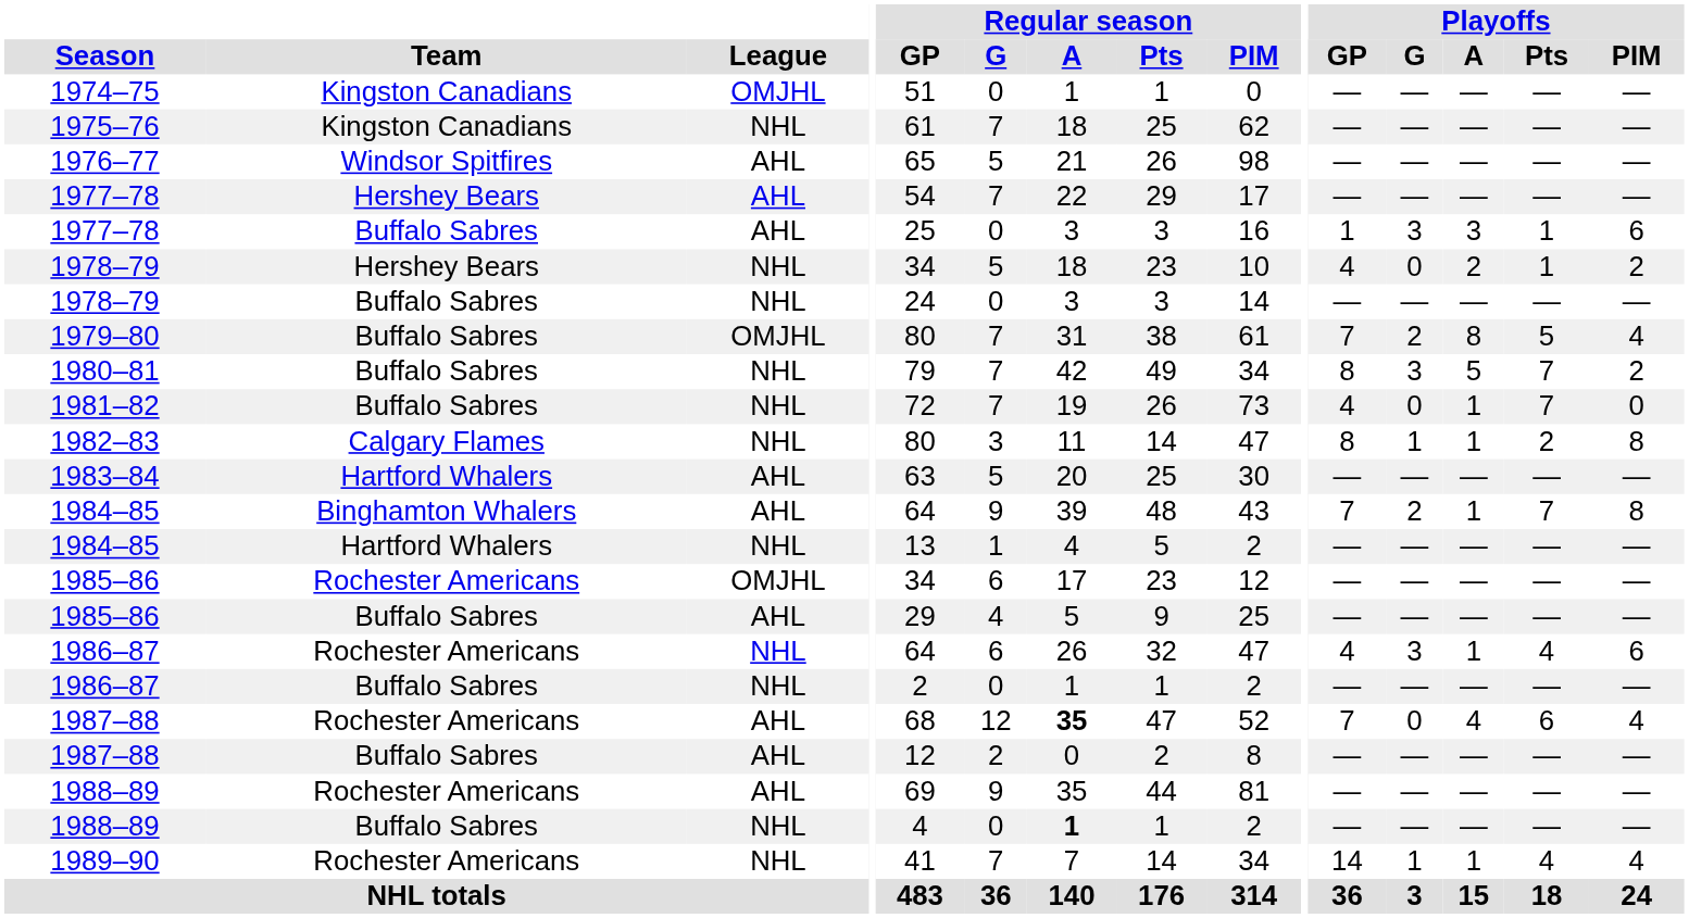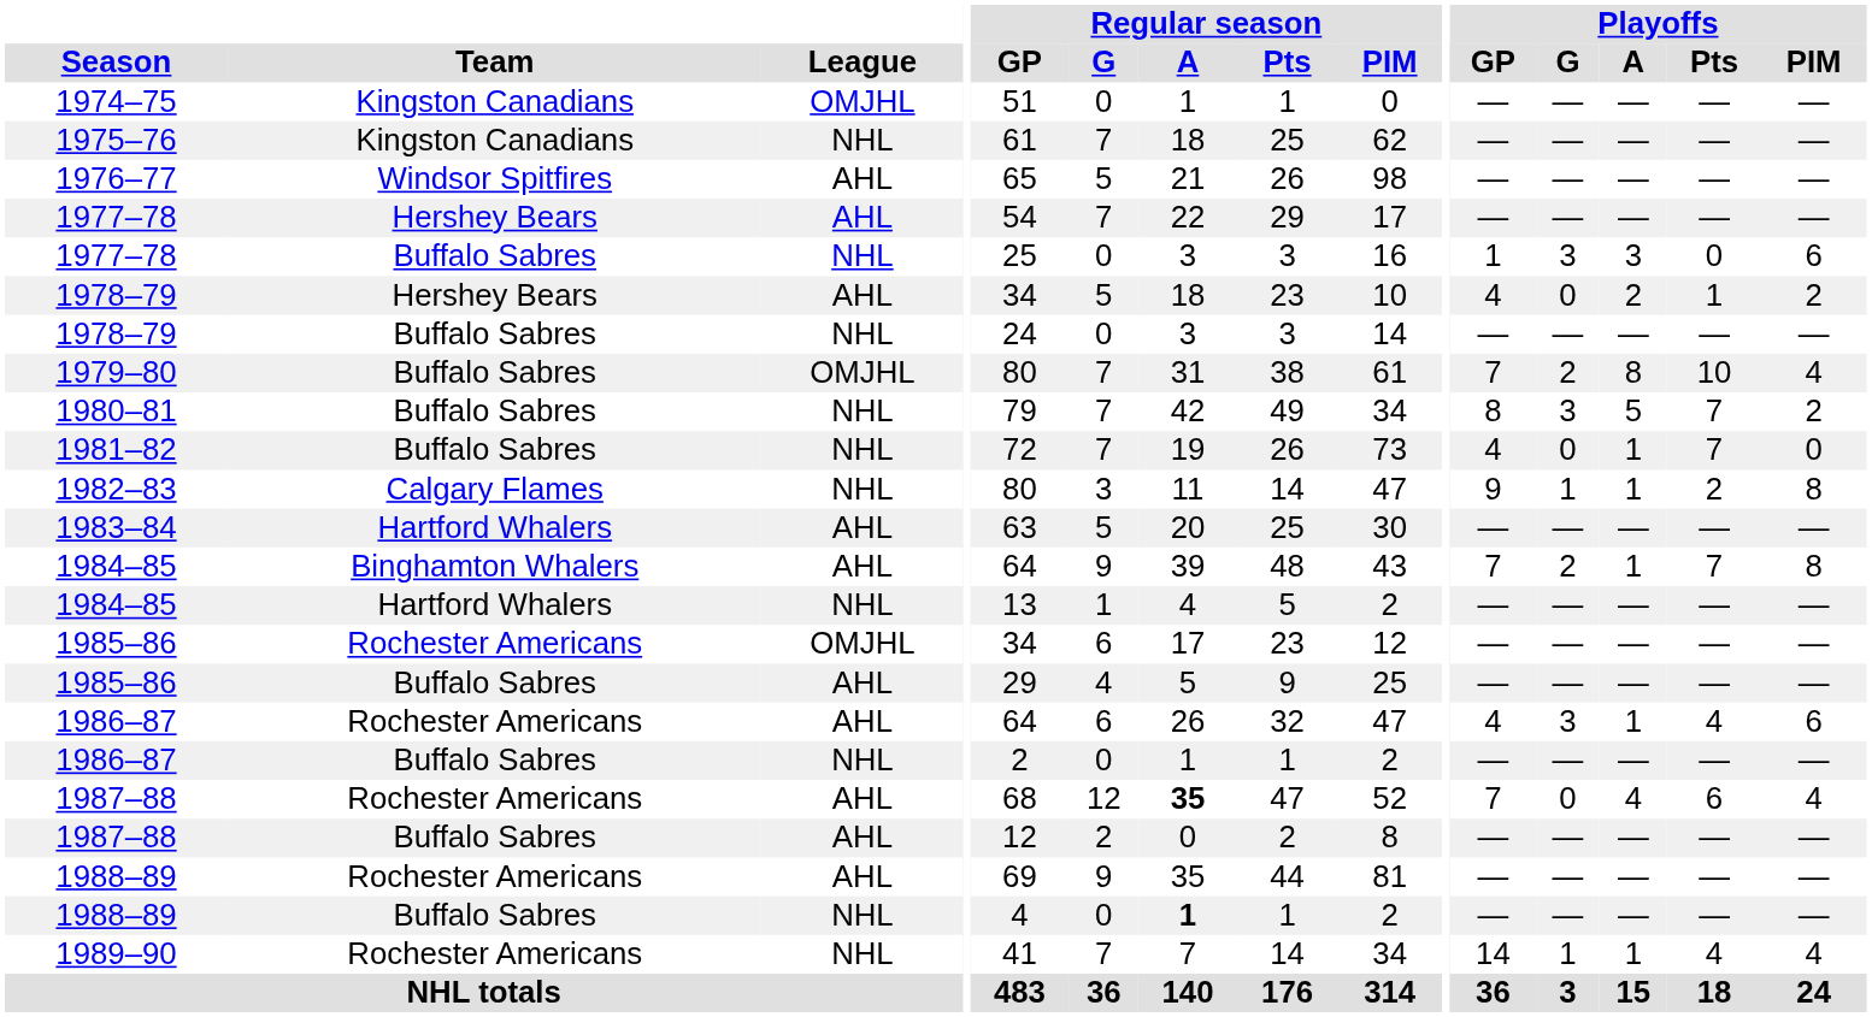 <table border="0" cellpadding="1" cellspacing="0" style="text-align:center; width:60em">
 <tr bgcolor="#e0e0e0">
 <th colspan="3" bgcolor="#ffffff"></th>
 <th rowspan="100" bgcolor="#ffffff"></th>
 <th colspan="5"><a href='#'>Regular season</a></th>
 <th rowspan="100" bgcolor="#ffffff"></th>
 <th colspan="5"><a href='#'>Playoffs</a></th>
 </tr>
 <tr bgcolor="#e0e0e0">
 <th><a href='#'>Season</a></th>
 <th>Team</th>
 <th>League</th>
 <th>GP</th>
 <th><a href='#'>G</a></th>
 <th><a href='#'>A</a></th>
 <th><a href='#'>Pts</a></th>
 <th><a href='#'>PIM</a></th>
 <th>GP</th>
 <th>G</th>
 <th>A</th>
 <th>Pts</th>
 <th>PIM</th>
 </tr>
 <tr>
 <td><a href='#'>1974–75</a></td>
 <td><a href='#'>Kingston Canadians</a></td>
 <td><a href='#'>OMJHL</a></td>
 <td>51</td>
 <td>0</td>
 <td>1</td>
 <td>1</td>
 <td>0</td>
 <td>—</td>
 <td>—</td>
 <td>—</td>
 <td>—</td>
 <td>—</td>
 </tr>
 <tr>
 </tr>
 <tr bgcolor="#f0f0f0">
 <td><a href='#'>1975–76</a></td>
 <td>Kingston Canadians</td>
 <td>NHL</td>
 <td>61</td>
 <td>7</td>
 <td>18</td>
 <td>25</td>
 <td>62</td>
 <td>—</td>
 <td>—</td>
 <td>—</td>
 <td>—</td>
 <td>—</td>
 </tr>
 <tr>
 <td><a href='#'>1976–77</a></td>
 <td><a href='#'>Windsor Spitfires</a></td>
 <td>AHL</td>
 <td>65</td>
 <td>5</td>
 <td>21</td>
 <td>26</td>
 <td>98</td>
 <td>—</td>
 <td>—</td>
 <td>—</td>
 <td>—</td>
 <td>—</td>
 </tr>
 <tr>
 </tr>
 <tr bgcolor="#f0f0f0">
 <td><a href='#'>1977–78</a></td>
 <td><a href='#'>Hershey Bears</a></td>
 <td><a href='#'>AHL</a></td>
 <td>54</td>
 <td>7</td>
 <td>22</td>
 <td>29</td>
 <td>17</td>
 <td>—</td>
 <td>—</td>
 <td>—</td>
 <td>—</td>
 <td>—</td>
 </tr>
 <tr>
 <td><a href='#'>1977–78</a></td>
 <td><a href='#'>Buffalo Sabres</a></td>
-<td>AHL</td>
+<td><a href='#'>NHL</a></td>
 <td>25</td>
 <td>0</td>
 <td>3</td>
 <td>3</td>
 <td>16</td>
 <td>1</td>
 <td>3</td>
 <td>3</td>
-<td>1</td>
+<td>0</td>
 <td>6</td>
 </tr>
 <tr>
 </tr>
 <tr bgcolor="#f0f0f0">
 <td><a href='#'>1978–79</a></td>
 <td>Hershey Bears</td>
-<td>NHL</td>
+<td>AHL</td>
 <td>34</td>
 <td>5</td>
 <td>18</td>
 <td>23</td>
 <td>10</td>
 <td>4</td>
 <td>0</td>
 <td>2</td>
 <td>1</td>
 <td>2</td>
 </tr>
 <tr>
 <td><a href='#'>1978–79</a></td>
 <td>Buffalo Sabres</td>
 <td>NHL</td>
 <td>24</td>
 <td>0</td>
 <td>3</td>
 <td>3</td>
 <td>14</td>
 <td>—</td>
 <td>—</td>
 <td>—</td>
 <td>—</td>
 <td>—</td>
 </tr>
 <tr>
 </tr>
 <tr bgcolor="#f0f0f0">
 <td><a href='#'>1979–80</a></td>
 <td>Buffalo Sabres</td>
 <td>OMJHL</td>
 <td>80</td>
 <td>7</td>
 <td>31</td>
 <td>38</td>
 <td>61</td>
 <td>7</td>
 <td>2</td>
 <td>8</td>
-<td>5</td>
+<td>10</td>
 <td>4</td>
 </tr>
 <tr>
 <td><a href='#'>1980–81</a></td>
 <td>Buffalo Sabres</td>
 <td>NHL</td>
 <td>79</td>
 <td>7</td>
 <td>42</td>
 <td>49</td>
 <td>34</td>
 <td>8</td>
 <td>3</td>
 <td>5</td>
 <td>7</td>
 <td>2</td>
 </tr>
 <tr>
 </tr>
 <tr bgcolor="#f0f0f0">
 <td><a href='#'>1981–82</a></td>
 <td>Buffalo Sabres</td>
 <td>NHL</td>
 <td>72</td>
 <td>7</td>
 <td>19</td>
 <td>26</td>
 <td>73</td>
 <td>4</td>
 <td>0</td>
 <td>1</td>
 <td>7</td>
 <td>0</td>
 </tr>
 <tr>
 <td><a href='#'>1982–83</a></td>
 <td><a href='#'>Calgary Flames</a></td>
 <td>NHL</td>
 <td>80</td>
 <td>3</td>
 <td>11</td>
 <td>14</td>
 <td>47</td>
-<td>8</td>
+<td>9</td>
 <td>1</td>
 <td>1</td>
 <td>2</td>
 <td>8</td>
 </tr>
 <tr>
 </tr>
 <tr bgcolor="#f0f0f0">
 <td><a href='#'>1983–84</a></td>
 <td><a href='#'>Hartford Whalers</a></td>
 <td>AHL</td>
 <td>63</td>
 <td>5</td>
 <td>20</td>
 <td>25</td>
 <td>30</td>
 <td>—</td>
 <td>—</td>
 <td>—</td>
 <td>—</td>
 <td>—</td>
 </tr>
 <tr>
 <td><a href='#'>1984–85</a></td>
 <td><a href='#'>Binghamton Whalers</a></td>
 <td>AHL</td>
 <td>64</td>
 <td>9</td>
 <td>39</td>
 <td>48</td>
 <td>43</td>
 <td>7</td>
 <td>2</td>
 <td>1</td>
 <td>7</td>
 <td>8</td>
 </tr>
 <tr>
 </tr>
 <tr bgcolor="#f0f0f0">
 <td><a href='#'>1984–85</a></td>
 <td>Hartford Whalers</td>
 <td>NHL</td>
 <td>13</td>
 <td>1</td>
 <td>4</td>
 <td>5</td>
 <td>2</td>
 <td>—</td>
 <td>—</td>
 <td>—</td>
 <td>—</td>
 <td>—</td>
 </tr>
 <tr>
 <td><a href='#'>1985–86</a></td>
 <td><a href='#'>Rochester Americans</a></td>
 <td>OMJHL</td>
 <td>34</td>
 <td>6</td>
 <td>17</td>
 <td>23</td>
 <td>12</td>
 <td>—</td>
 <td>—</td>
 <td>—</td>
 <td>—</td>
 <td>—</td>
 </tr>
 <tr>
 </tr>
 <tr bgcolor="#f0f0f0">
 <td><a href='#'>1985–86</a></td>
 <td>Buffalo Sabres</td>
 <td>AHL</td>
 <td>29</td>
 <td>4</td>
 <td>5</td>
 <td>9</td>
 <td>25</td>
 <td>—</td>
 <td>—</td>
 <td>—</td>
 <td>—</td>
 <td>—</td>
 </tr>
 <tr>
 <td><a href='#'>1986–87</a></td>
 <td>Rochester Americans</td>
-<td><a href='#'>NHL</a></td>
+<td>AHL</td>
 <td>64</td>
 <td>6</td>
 <td>26</td>
 <td>32</td>
 <td>47</td>
 <td>4</td>
 <td>3</td>
 <td>1</td>
 <td>4</td>
 <td>6</td>
 </tr>
 <tr>
 </tr>
 <tr bgcolor="#f0f0f0">
 <td><a href='#'>1986–87</a></td>
 <td>Buffalo Sabres</td>
 <td>NHL</td>
 <td>2</td>
 <td>0</td>
 <td>1</td>
 <td>1</td>
 <td>2</td>
 <td>—</td>
 <td>—</td>
 <td>—</td>
 <td>—</td>
 <td>—</td>
 </tr>
 <tr>
 <td><a href='#'>1987–88</a></td>
 <td>Rochester Americans</td>
 <td>AHL</td>
 <td>68</td>
 <td>12</td>
 <td><strong>35</strong></td>
 <td>47</td>
 <td>52</td>
 <td>7</td>
 <td>0</td>
 <td>4</td>
 <td>6</td>
 <td>4</td>
 </tr>
 <tr>
 </tr>
 <tr bgcolor="#f0f0f0">
 <td><a href='#'>1987–88</a></td>
 <td>Buffalo Sabres</td>
 <td>AHL</td>
 <td>12</td>
 <td>2</td>
 <td>0</td>
 <td>2</td>
 <td>8</td>
 <td>—</td>
 <td>—</td>
 <td>—</td>
 <td>—</td>
 <td>—</td>
 </tr>
 <tr>
 <td><a href='#'>1988–89</a></td>
 <td>Rochester Americans</td>
 <td>AHL</td>
 <td>69</td>
 <td>9</td>
 <td>35</td>
 <td>44</td>
 <td>81</td>
 <td>—</td>
 <td>—</td>
 <td>—</td>
 <td>—</td>
 <td>—</td>
 </tr>
 <tr>
 </tr>
 <tr bgcolor="#f0f0f0">
 <td><a href='#'>1988–89</a></td>
 <td>Buffalo Sabres</td>
 <td>NHL</td>
 <td>4</td>
 <td>0</td>
 <td><strong>1</strong></td>
 <td>1</td>
 <td>2</td>
 <td>—</td>
 <td>—</td>
 <td>—</td>
 <td>—</td>
 <td>—</td>
 </tr>
 <tr>
 <td><a href='#'>1989–90</a></td>
 <td>Rochester Americans</td>
 <td>NHL</td>
 <td>41</td>
 <td>7</td>
 <td>7</td>
 <td>14</td>
 <td>34</td>
 <td>14</td>
 <td>1</td>
 <td>1</td>
 <td>4</td>
 <td>4</td>
 </tr>
 <tr bgcolor="#e0e0e0">
 <th colspan="3">NHL totals</th>
 <th>483</th>
 <th>36</th>
 <th>140</th>
 <th>176</th>
 <th>314</th>
 <th>36</th>
 <th>3</th>
 <th>15</th>
 <th>18</th>
 <th>24</th>
 </tr>
 </table>
